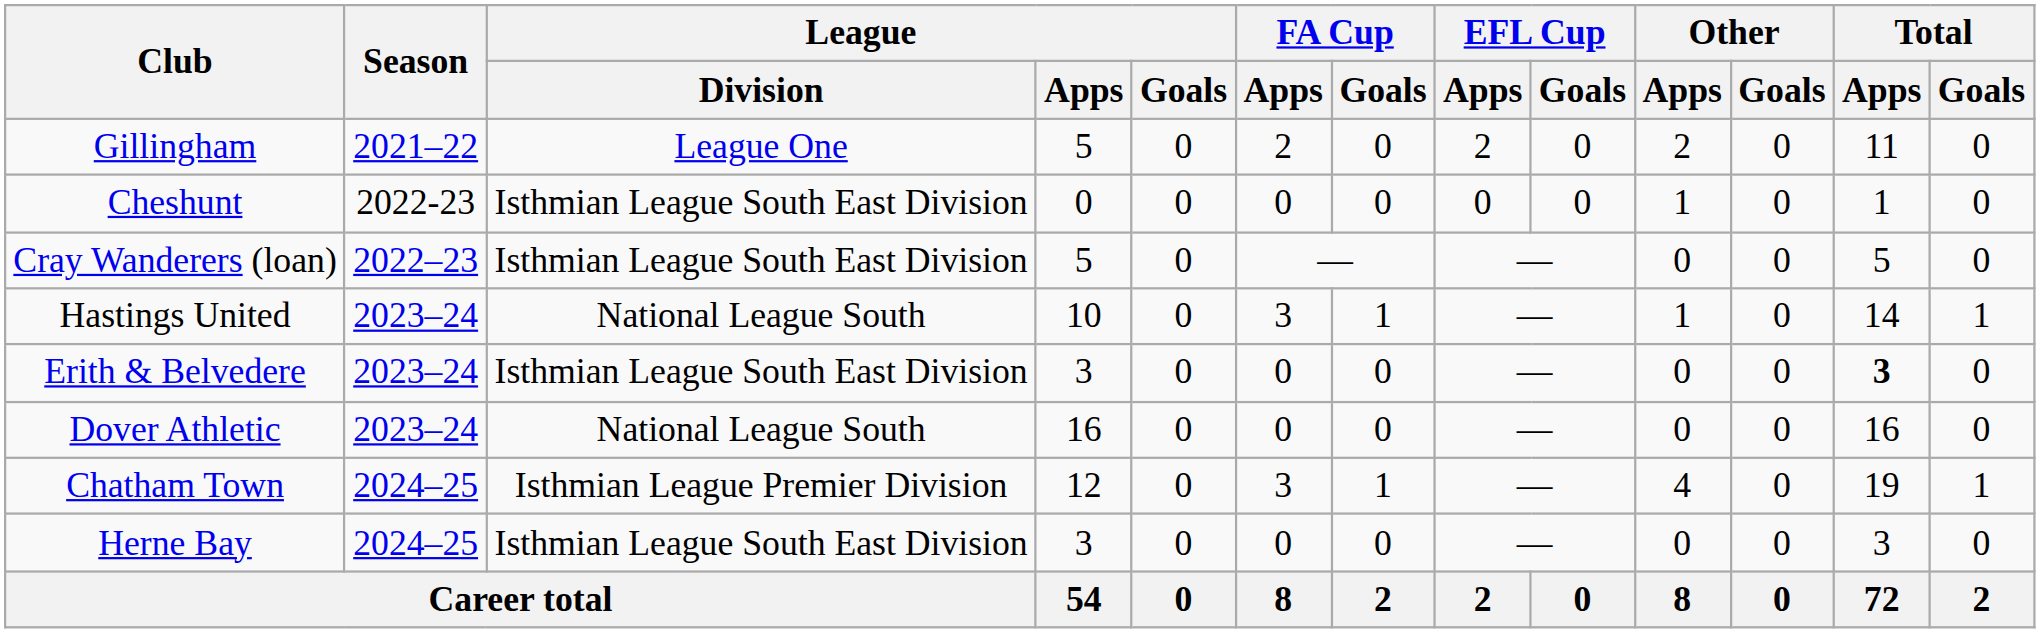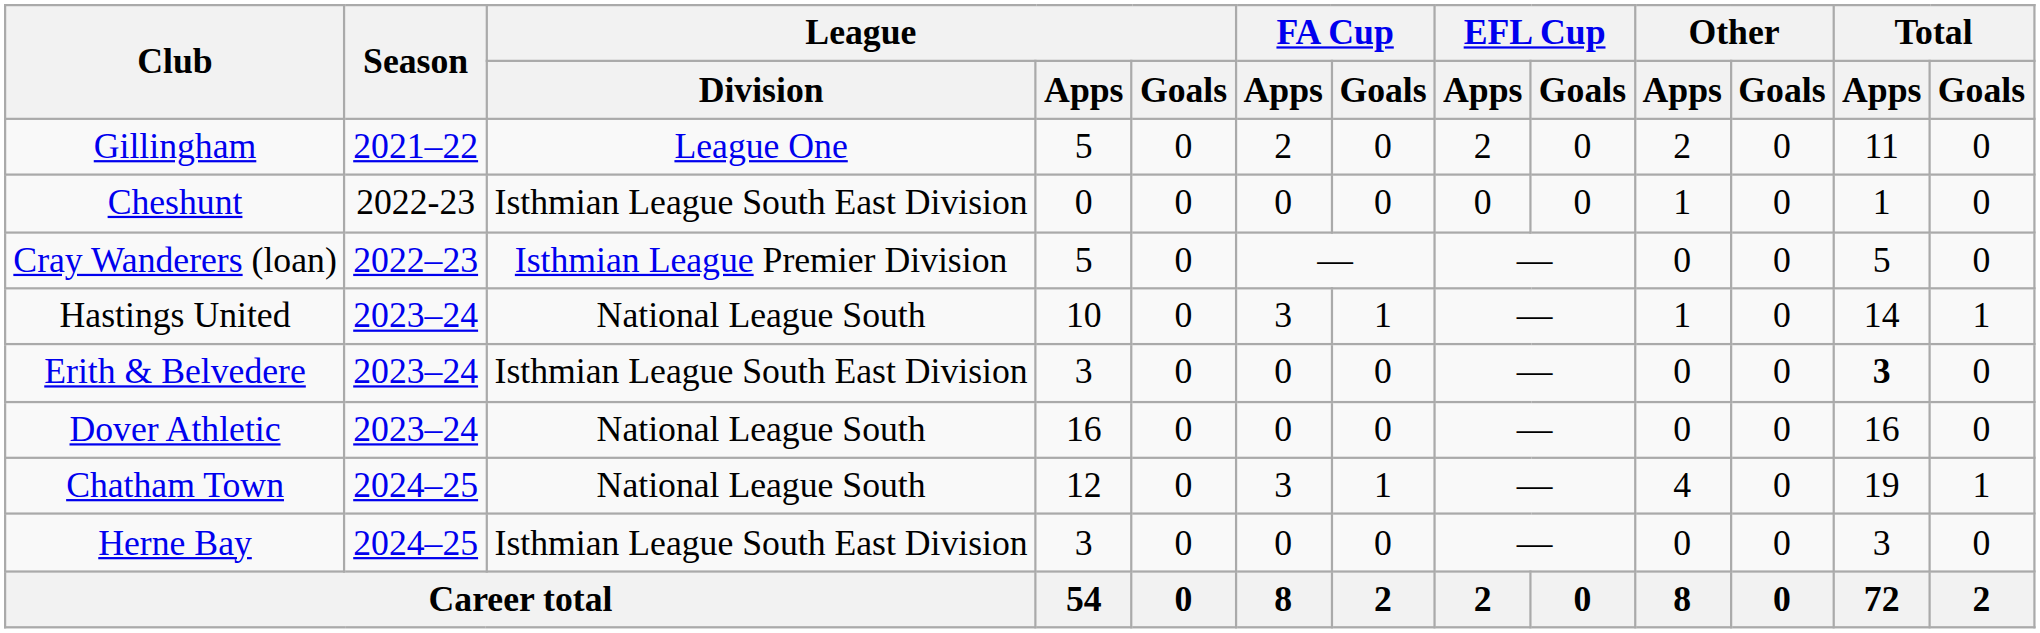 <table class="wikitable" style="text-align: center">
 <tr>
 <th rowspan="2">Club</th>
 <th rowspan="2">Season</th>
 <th colspan="3">League</th>
 <th colspan="2"><a href='#'>FA Cup</a></th>
 <th colspan="2"><a href='#'>EFL Cup</a></th>
 <th colspan="2">Other</th>
 <th colspan="2">Total</th>
 </tr>
 <tr>
 <th>Division</th>
 <th>Apps</th>
 <th>Goals</th>
 <th>Apps</th>
 <th>Goals</th>
 <th>Apps</th>
 <th>Goals</th>
 <th>Apps</th>
 <th>Goals</th>
 <th>Apps</th>
 <th>Goals</th>
 </tr>
 <tr>
 <td><a href='#'>Gillingham</a></td>
 <td><a href='#'>2021–22</a></td>
 <td><a href='#'>League One</a></td>
 <td>5</td>
 <td>0</td>
 <td>2</td>
 <td>0</td>
 <td>2</td>
 <td>0</td>
 <td>2</td>
 <td>0</td>
 <td>11</td>
 <td>0</td>
 </tr>
 <tr>
 <td><a href='#'>Cheshunt</a></td>
 <td>2022-23</td>
 <td>Isthmian League South East Division</td>
 <td>0</td>
 <td>0</td>
 <td>0</td>
 <td>0</td>
 <td>0</td>
 <td>0</td>
 <td>1</td>
 <td>0</td>
 <td>1</td>
 <td>0</td>
 </tr>
 <tr>
 <td><a href='#'>Cray Wanderers</a> (loan)</td>
 <td><a href='#'>2022–23</a></td>
-<td>Isthmian League South East Division</td>
+<td><a href='#'>Isthmian League</a> Premier Division</td>
 <td>5</td>
 <td>0</td>
 <td colspan="2">—</td>
 <td colspan="2">—</td>
 <td>0</td>
 <td>0</td>
 <td>5</td>
 <td>0</td>
 </tr>
 <tr>
 <td>Hastings United</td>
 <td><a href='#'>2023–24</a></td>
 <td>National League South</td>
 <td>10</td>
 <td>0</td>
 <td>3</td>
 <td>1</td>
 <td colspan="2">—</td>
 <td>1</td>
 <td>0</td>
 <td>14</td>
 <td>1</td>
 </tr>
 <tr>
 <td><a href='#'>Erith & Belvedere</a></td>
 <td><a href='#'>2023–24</a></td>
 <td>Isthmian League South East Division</td>
 <td>3</td>
 <td>0</td>
 <td>0</td>
 <td>0</td>
 <td colspan="2">—</td>
 <td>0</td>
 <td>0</td>
 <td><strong>3</strong></td>
 <td>0</td>
 </tr>
 <tr>
 <td><a href='#'>Dover Athletic</a></td>
 <td><a href='#'>2023–24</a></td>
 <td>National League South</td>
 <td>16</td>
 <td>0</td>
 <td>0</td>
 <td>0</td>
 <td colspan="2">—</td>
 <td>0</td>
 <td>0</td>
 <td>16</td>
 <td>0</td>
 </tr>
 <tr>
 <td><a href='#'>Chatham Town</a></td>
 <td><a href='#'>2024–25</a></td>
-<td>Isthmian League Premier Division</td>
+<td>National League South</td>
 <td>12</td>
 <td>0</td>
 <td>3</td>
 <td>1</td>
 <td colspan="2">—</td>
 <td>4</td>
 <td>0</td>
 <td>19</td>
 <td>1</td>
 </tr>
 <tr>
 <td><a href='#'>Herne Bay</a></td>
 <td><a href='#'>2024–25</a></td>
 <td>Isthmian League South East Division</td>
 <td>3</td>
 <td>0</td>
 <td>0</td>
 <td>0</td>
 <td colspan="2">—</td>
 <td>0</td>
 <td>0</td>
 <td>3</td>
 <td>0</td>
 </tr>
 <tr>
 <th colspan="3">Career total</th>
 <th>54</th>
 <th>0</th>
 <th>8</th>
 <th>2</th>
 <th>2</th>
 <th>0</th>
 <th>8</th>
 <th>0</th>
 <th>72</th>
 <th>2</th>
 </tr>
 </table>
